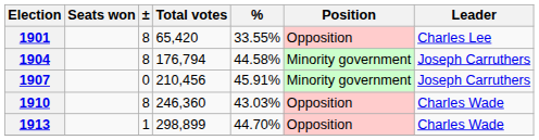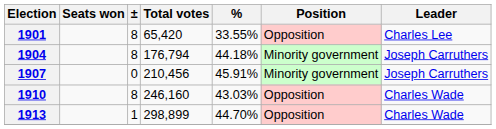 <table class="wikitable sortable">
 <tr>
 <th>Election</th>
 <th>Seats won</th>
 <th>±</th>
 <th>Total votes</th>
 <th>%</th>
 <th>Position</th>
 <th>Leader</th>
 </tr>
 <tr>
 <th><a href='#'>1901</a></th>
 <td></td>
 <td>8</td>
 <td>65,420</td>
 <td>33.55%</td>
 <td style="background-color:#FFCCCC">Opposition</td>
 <td><a href='#'>Charles Lee</a></td>
 </tr>
 <tr>
 <th><a href='#'>1904</a></th>
 <td></td>
 <td>8</td>
 <td>176,794</td>
-<td>44.58%</td>
+<td>44.18%</td>
 <td style="background-color:#CCFFCC">Minority government</td>
 <td><a href='#'>Joseph Carruthers</a></td>
 </tr>
 <tr>
 <th><a href='#'>1907</a></th>
 <td></td>
 <td>0</td>
 <td>210,456</td>
 <td>45.91%</td>
 <td style="background-color:#CCFFCC">Minority government</td>
 <td><a href='#'>Joseph Carruthers</a></td>
 </tr>
 <tr>
 <th><a href='#'>1910</a></th>
 <td></td>
 <td>8</td>
-<td>246,360</td>
+<td>246,160</td>
 <td>43.03%</td>
 <td style="background-color:#FFCCCC">Opposition</td>
 <td><a href='#'>Charles Wade</a></td>
 </tr>
 <tr>
 <th><a href='#'>1913</a></th>
 <td></td>
 <td>1</td>
 <td>298,899</td>
 <td>44.70%</td>
 <td style="background-color:#FFCCCC">Opposition</td>
 <td><a href='#'>Charles Wade</a></td>
 </tr>
 <tr>
 </tr>
 </table>
